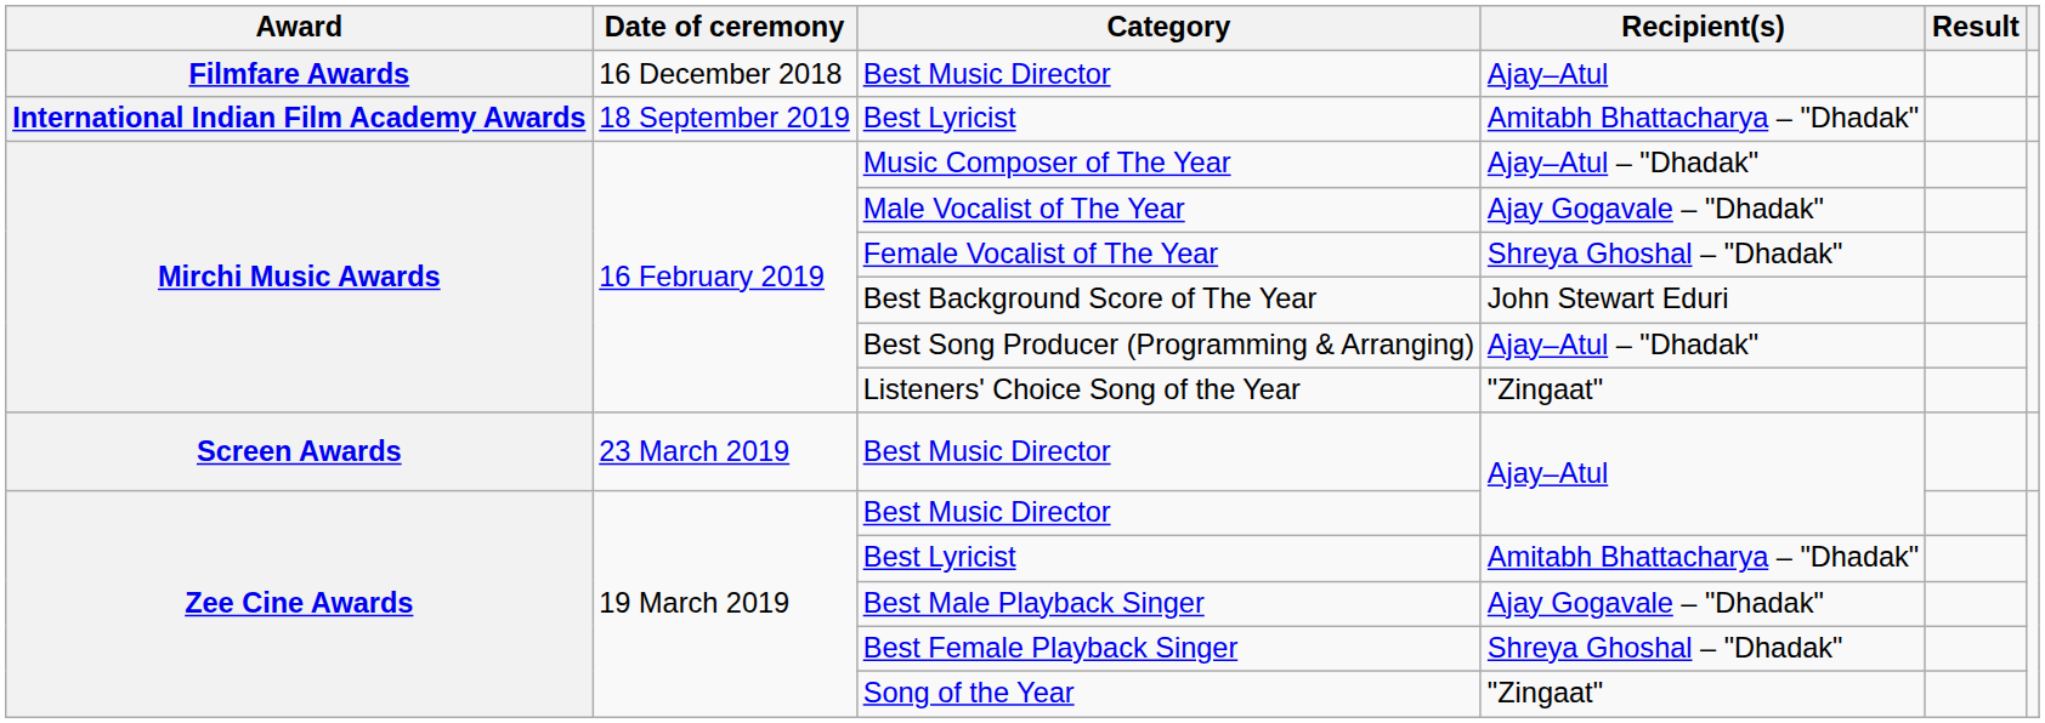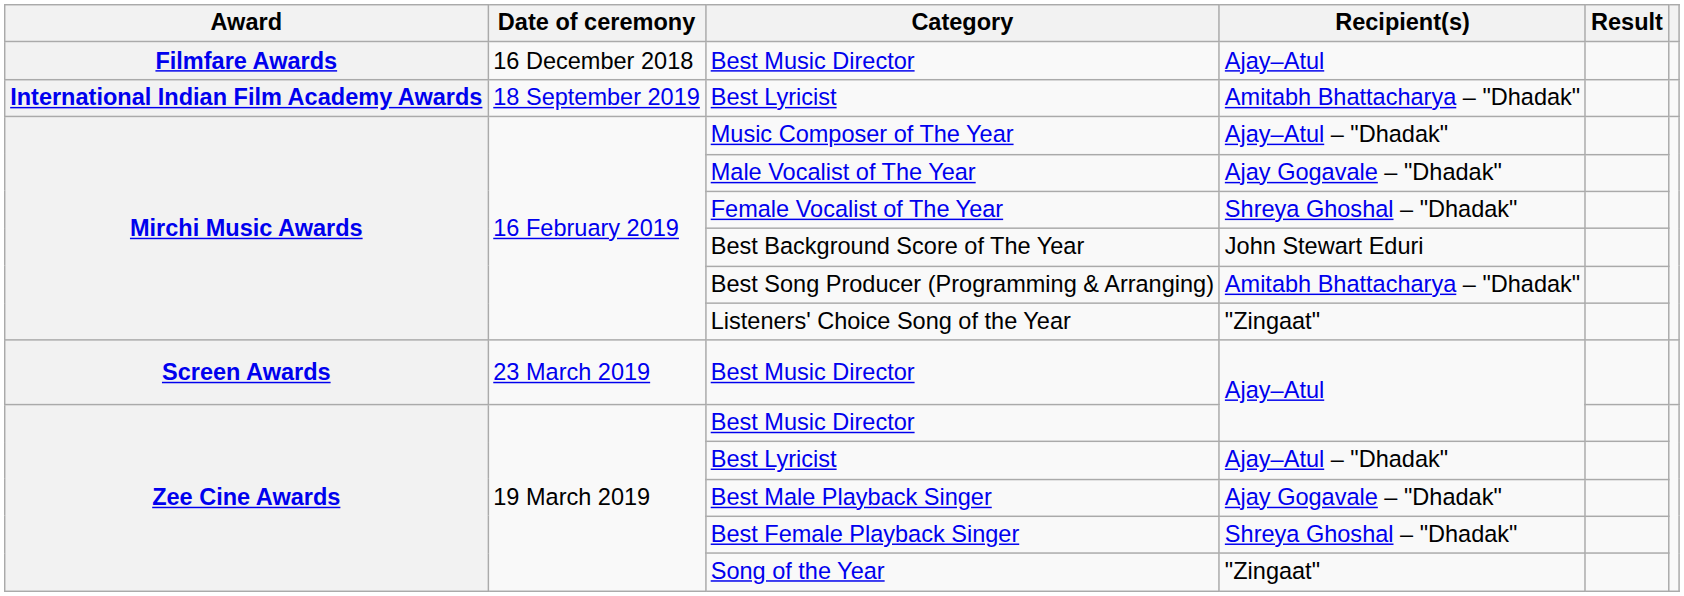 <table class="wikitable plainrowheaders sortable">
 <tr>
 <th scope="col">Award</th>
 <th scope="col">Date of ceremony</th>
 <th scope="col">Category</th>
 <th scope="col">Recipient(s)</th>
 <th scope="col">Result</th>
 <th scope="col" class="unsortable"></th>
 </tr>
 <tr>
 <th scope="row"><a href='#'>Filmfare Awards</a></th>
 <td>16 December 2018</td>
 <td><a href='#'>Best Music Director</a></td>
 <td><a href='#'>Ajay–Atul</a></td>
 <td></td>
 <td style="text-align:center;"><br></td>
 </tr>
 <tr>
 <th scope="row"><a href='#'>International Indian Film Academy Awards</a></th>
 <td><a href='#'>18 September 2019</a></td>
 <td><a href='#'>Best Lyricist</a></td>
 <td><a href='#'>Amitabh Bhattacharya</a> – "Dhadak"</td>
 <td></td>
 <td style="text-align:center;"></td>
 </tr>
 <tr>
 <th rowspan="6" scope="row"><a href='#'>Mirchi Music Awards</a></th>
 <td rowspan="6"><a href='#'>16 February 2019</a></td>
 <td><a href='#'>Music Composer of The Year</a></td>
 <td><a href='#'>Ajay–Atul</a> – "Dhadak"</td>
 <td></td>
 <td rowspan="6" style="text-align:center;"><br></td>
 </tr>
 <tr>
 <td><a href='#'>Male Vocalist of The Year</a></td>
 <td><a href='#'>Ajay Gogavale</a> – "Dhadak"</td>
 <td></td>
 </tr>
 <tr>
 <td><a href='#'>Female Vocalist of The Year</a></td>
 <td><a href='#'>Shreya Ghoshal</a> – "Dhadak"</td>
 <td></td>
 </tr>
 <tr>
 <td>Best Background Score of The Year</td>
 <td>John Stewart Eduri</td>
 <td></td>
 </tr>
 <tr>
 <td>Best Song Producer (Programming & Arranging)</td>
-<td><a href='#'>Ajay–Atul</a> – "Dhadak"</td>
+<td><a href='#'>Amitabh Bhattacharya</a> – "Dhadak"</td>
 <td></td>
 </tr>
 <tr>
 <td>Listeners' Choice Song of the Year</td>
 <td>"Zingaat"</td>
 <td></td>
 </tr>
 <tr>
 <th scope="row"><a href='#'>Screen Awards</a></th>
 <td><a href='#'>23 March 2019</a></td>
 <td><a href='#'>Best Music Director</a></td>
 <td rowspan="2"><a href='#'>Ajay–Atul</a></td>
 <td></td>
 <td style="text-align:center;"><br><br></td>
 </tr>
 <tr>
 <th rowspan="5" scope="row"><a href='#'>Zee Cine Awards</a></th>
 <td rowspan="5">19 March 2019</td>
 <td><a href='#'>Best Music Director</a></td>
 <td></td>
 <td rowspan="5" style="text-align:center;"><br></td>
 </tr>
 <tr>
 <td><a href='#'>Best Lyricist</a></td>
-<td><a href='#'>Amitabh Bhattacharya</a> – "Dhadak"</td>
+<td><a href='#'>Ajay–Atul</a> – "Dhadak"</td>
 <td></td>
 </tr>
 <tr>
 <td><a href='#'>Best Male Playback Singer</a></td>
 <td><a href='#'>Ajay Gogavale</a> – "Dhadak"</td>
 <td></td>
 </tr>
 <tr>
 <td><a href='#'>Best Female Playback Singer</a></td>
 <td><a href='#'>Shreya Ghoshal</a> – "Dhadak"</td>
 <td></td>
 </tr>
 <tr>
 <td><a href='#'>Song of the Year</a></td>
 <td>"Zingaat"</td>
 <td></td>
 </tr>
 </table>
